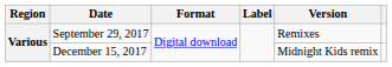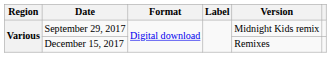 <table class="wikitable plainrowheaders">
 <tr>
 <th scope="col">Region</th>
 <th scope="col">Date</th>
 <th scope="col">Format</th>
 <th scope="col">Label</th>
 <th scope="col">Version</th>
 <th scope="col"></th>
 </tr>
 <tr>
 <th scope="row" rowspan="2">Various</th>
 <td>September 29, 2017</td>
 <td rowspan="2"><a href='#'>Digital download</a></td>
 <td rowspan="2"></td>
-<td>Remixes</td>
+<td>Midnight Kids remix</td>
 <td></td>
 </tr>
 <tr>
 <td>December 15, 2017</td>
-<td>Midnight Kids remix</td>
+<td>Remixes</td>
 <td></td>
 </tr>
 </table>
